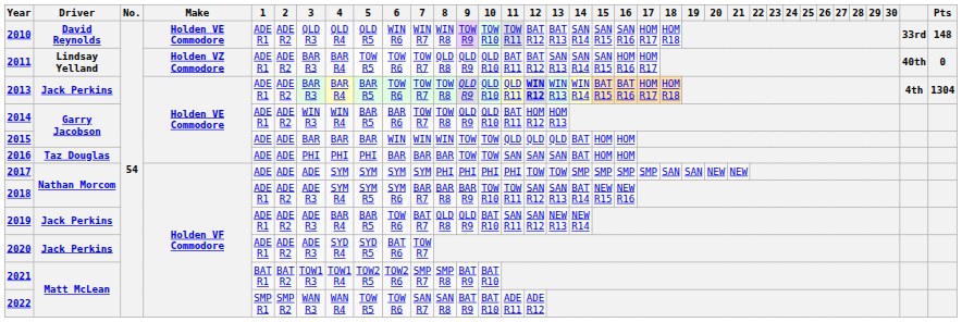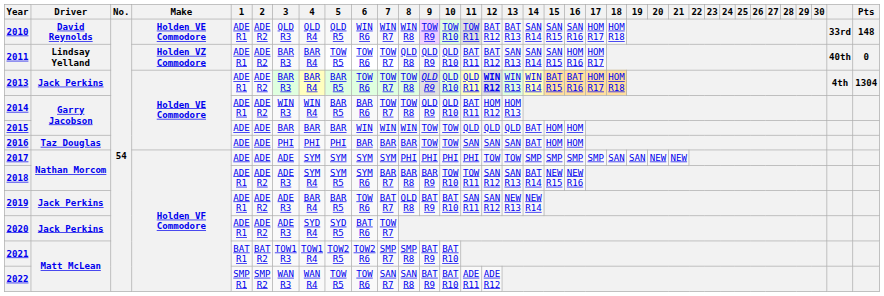 <table class="wikitable mw-collapsible mw-collapsed" style="text-align:center; ">
 <tr>
 <th>Year</th>
 <th>Driver</th>
 <th>No.</th>
 <th>Make</th>
 <th>1</th>
 <th>2</th>
 <th>3</th>
 <th>4</th>
 <th>5</th>
 <th>6</th>
 <th>7</th>
 <th>8</th>
 <th>9</th>
 <th>10</th>
 <th>11</th>
 <th>12</th>
 <th>13</th>
 <th>14</th>
 <th>15</th>
 <th>16</th>
 <th>17</th>
 <th>18</th>
 <th>19</th>
 <th>20</th>
 <th>21</th>
 <th>22</th>
 <th>23</th>
 <th>24</th>
 <th>25</th>
 <th>26</th>
 <th>27</th>
 <th>28</th>
 <th>29</th>
 <th>30</th>
 <th></th>
 <th>Pts</th>
 </tr>
 <tr>
 <th><a href='#'>2010</a></th>
 <th><a href='#'>David Reynolds</a></th>
 <th rowspan=15>54</th>
 <th><a href='#'>Holden VE Commodore</a></th>
 <td><a href='#'>ADE <br>R1</a></td>
 <td><a href='#'>ADE <br>R2</a></td>
 <td><a href='#'>QLD <br>R3</a></td>
 <td><a href='#'>QLD <br>R4</a></td>
 <td><a href='#'>QLD <br>R5</a></td>
 <td><a href='#'>WIN <br>R6</a></td>
 <td><a href='#'>WIN <br>R7</a></td>
 <td><a href='#'>WIN <br>R8</a></td>
 <td style="background: #efcfff"><a href='#'>TOW <br>R9</a><br></td>
 <td style="background: #dfffdf"><a href='#'>TOW <br>R10</a><br></td>
 <td style="background: #dfdfdf"><a href='#'>TOW <br>R11</a><br></td>
 <td><a href='#'>BAT <br>R12</a></td>
 <td><a href='#'>BAT <br>R13</a></td>
 <td><a href='#'>SAN <br>R14</a></td>
 <td><a href='#'>SAN <br>R15</a></td>
 <td><a href='#'>SAN <br>R16</a></td>
 <td><a href='#'>HOM <br>R17</a></td>
 <td><a href='#'>HOM <br>R18</a></td>
 <th colspan=12></th>
 <th>33rd</th>
 <th>148</th>
 </tr>
 <tr>
 <th><a href='#'>2011</a></th>
 <th>Lindsay Yelland</th>
 <th><a href='#'>Holden VZ Commodore</a></th>
 <td><a href='#'>ADE <br>R1</a></td>
 <td><a href='#'>ADE <br>R2</a></td>
 <td><a href='#'>BAR <br>R3</a></td>
 <td><a href='#'>BAR <br>R4</a></td>
 <td style="background: #ffffff"><a href='#'>TOW <br>R5</a><br></td>
 <td style="background: #ffffff"><a href='#'>TOW <br>R6</a><br></td>
 <td style="background: #ffffff"><a href='#'>TOW <br>R7</a><br></td>
 <td><a href='#'>QLD <br>R8</a></td>
 <td><a href='#'>QLD <br>R9</a></td>
 <td><a href='#'>QLD <br>R10</a></td>
 <td><a href='#'>BAT <br>R11</a></td>
 <td><a href='#'>BAT <br>R12</a></td>
 <td><a href='#'>SAN <br>R13</a></td>
 <td><a href='#'>SAN <br>R14</a></td>
 <td><a href='#'>SAN <br>R15</a></td>
 <td><a href='#'>HOM <br>R16</a></td>
 <td><a href='#'>HOM <br>R17</a></td>
 <th colspan=13></th>
 <th>40th</th>
 <th>0</th>
 </tr>
 <tr>
 <th><a href='#'>2013</a></th>
 <th><a href='#'>Jack Perkins</a></th>
 <th rowspan=4><a href='#'>Holden VE Commodore</a></th>
 <td><a href='#'>ADE<br>R1</a></td>
 <td><a href='#'>ADE<br>R2</a></td>
 <td style="background: #dfffdf"><a href='#'>BAR<br>R3</a><br></td>
 <td style="background: #ffffbf"><a href='#'>BAR<br>R4</a><br></td>
 <td style="background: #dfffdf"><a href='#'>BAR<br>R5</a><br></td>
 <td style="background: #dfffdf"><a href='#'>TOW<br>R6</a><br></td>
 <td style="background: #dfffdf"><a href='#'>TOW<br>R7</a><br></td>
 <td style="background: #dfffdf"><a href='#'>TOW<br>R8</a><br></td>
 <td style="background: #dfdfdf"><em><a href='#'>QLD<br>R9</a><br></em></td>
 <td style="background: #dfffdf"><a href='#'>QLD<br>R10</a><br></td>
 <td style="background: #ffffbf"><a href='#'>QLD<br>R11</a><br></td>
 <td style="background: #dfdfdf"><strong><a href='#'>WIN<br>R12</a><br></strong></td>
 <td style="background: #dfffdf"><a href='#'>WIN<br>R13</a><br></td>
 <td style="background: #ffffbf"><a href='#'>WIN<br>R14</a><br></td>
 <td style="background: #ffdf9f"><a href='#'>BAT<br>R15</a><br></td>
 <td style="background: #ffdf9f"><a href='#'>BAT<br>R16</a><br></td>
 <td style="background: #ffdf9f"><a href='#'>HOM<br>R17</a><br></td>
 <td style="background: #ffdf9f"><a href='#'>HOM<br>R18</a><br></td>
 <th colspan=12></th>
 <th>4th</th>
 <th>1304</th>
 </tr>
 <tr>
 <th><a href='#'>2014</a></th>
 <th rowspan=2><a href='#'>Garry Jacobson</a></th>
 <td><a href='#'>ADE <br>R1</a></td>
 <td><a href='#'>ADE <br>R2</a></td>
 <td><a href='#'>WIN <br>R3</a></td>
 <td><a href='#'>WIN <br>R4</a></td>
 <td><a href='#'>BAR <br>R5</a></td>
 <td><a href='#'>BAR <br>R6</a></td>
 <td><a href='#'>TOW <br>R7</a></td>
 <td><a href='#'>TOW <br>R8</a></td>
 <td><a href='#'>QLD <br>R9</a></td>
 <td><a href='#'>QLD <br>R10</a></td>
 <td><a href='#'>BAT <br>R11</a></td>
 <td><a href='#'>HOM <br>R12</a></td>
 <td><a href='#'>HOM <br>R13</a></td>
 <th colspan=17></th>
 <th></th>
 <th></th>
 </tr>
 <tr>
 <th><a href='#'>2015</a></th>
 <td><a href='#'>ADE</a></td>
 <td><a href='#'>ADE</a></td>
 <td><a href='#'>BAR</a></td>
 <td><a href='#'>BAR</a></td>
 <td><a href='#'>BAR</a></td>
 <td><a href='#'>WIN</a></td>
 <td><a href='#'>WIN</a></td>
 <td><a href='#'>WIN</a></td>
 <td><a href='#'>TOW</a></td>
 <td><a href='#'>TOW</a></td>
 <td><a href='#'>QLD</a></td>
 <td><a href='#'>QLD</a></td>
 <td><a href='#'>QLD</a></td>
 <td><a href='#'>BAT</a></td>
 <td><a href='#'>HOM</a></td>
 <td><a href='#'>HOM</a></td>
 <th colspan=14></th>
 <th></th>
 <th></th>
 </tr>
 <tr>
 <th><a href='#'>2016</a></th>
 <th><a href='#'>Taz Douglas</a></th>
 <td><a href='#'>ADE</a></td>
 <td><a href='#'>ADE</a></td>
 <td><a href='#'>PHI</a></td>
 <td><a href='#'>PHI</a></td>
 <td><a href='#'>PHI</a></td>
 <td><a href='#'>BAR</a></td>
 <td><a href='#'>BAR</a></td>
 <td><a href='#'>BAR</a></td>
 <td><a href='#'>TOW</a></td>
 <td><a href='#'>TOW</a></td>
 <td><a href='#'>SAN</a></td>
 <td><a href='#'>SAN</a></td>
 <td><a href='#'>SAN</a></td>
 <td><a href='#'>BAT</a></td>
 <td><a href='#'>HOM</a></td>
 <td><a href='#'>HOM</a></td>
 <th colspan=14></th>
 <th></th>
 <th></th>
 </tr>
 <tr>
 <th><a href='#'>2017</a></th>
 <th rowspan=2><a href='#'>Nathan Morcom</a></th>
 <th rowspan=7><a href='#'>Holden VF Commodore</a></th>
 <td><a href='#'>ADE</a></td>
 <td><a href='#'>ADE</a></td>
 <td><a href='#'>ADE</a></td>
 <td><a href='#'>SYM</a></td>
 <td><a href='#'>SYM</a></td>
 <td><a href='#'>SYM</a></td>
 <td><a href='#'>SYM</a></td>
 <td><a href='#'>PHI</a></td>
 <td><a href='#'>PHI</a></td>
 <td><a href='#'>PHI</a></td>
 <td><a href='#'>PHI</a></td>
 <td><a href='#'>TOW</a></td>
 <td><a href='#'>TOW</a></td>
 <td><a href='#'>SMP</a></td>
 <td><a href='#'>SMP</a></td>
 <td><a href='#'>SMP</a></td>
 <td><a href='#'>SMP</a></td>
 <td><a href='#'>SAN</a></td>
 <td><a href='#'>SAN</a></td>
 <td><a href='#'>NEW</a></td>
 <td><a href='#'>NEW</a></td>
 <th colspan=9></th>
 <th></th>
 <th></th>
 </tr>
 <tr>
 <th><a href='#'>2018</a></th>
 <td><a href='#'>ADE <br>R1</a></td>
 <td><a href='#'>ADE <br>R2</a></td>
 <td><a href='#'>ADE <br>R3</a></td>
 <td><a href='#'>SYM <br>R4</a></td>
 <td><a href='#'>SYM <br>R5</a></td>
 <td><a href='#'>SYM <br>R6</a></td>
 <td><a href='#'>BAR <br>R7</a></td>
 <td><a href='#'>BAR <br>R8</a></td>
 <td><a href='#'>BAR <br>R9</a></td>
 <td><a href='#'>TOW <br>R10</a></td>
 <td><a href='#'>TOW <br>R11</a></td>
 <td><a href='#'>SAN <br>R12</a></td>
 <td><a href='#'>SAN <br>R13</a></td>
 <td><a href='#'>BAT <br>R14</a></td>
 <td><a href='#'>NEW <br>R15</a></td>
 <td><a href='#'>NEW <br>R16</a></td>
 <th colspan=14></th>
 <th></th>
 <th></th>
 </tr>
 <tr>
 <th><a href='#'>2019</a></th>
 <th><a href='#'>Jack Perkins</a></th>
 <td><a href='#'>ADE <br>R1</a></td>
 <td><a href='#'>ADE <br>R2</a></td>
 <td><a href='#'>ADE <br>R3</a></td>
 <td><a href='#'>BAR<br>R4</a></td>
 <td><a href='#'>BAR<br>R5</a></td>
 <td><a href='#'>TOW<br>R6</a></td>
 <td><a href='#'>BAT<br>R7</a></td>
 <td><a href='#'>QLD <br>R8</a></td>
-<td><a href='#'>QLD <br>R9</a></td>
+<td><a href='#'>BAT<br>R9</a></td>
 <td><a href='#'>BAT<br>R10</a></td>
 <td><a href='#'>SAN<br>R11</a></td>
 <td><a href='#'>SAN<br>R12</a></td>
 <td><a href='#'>NEW<br>R13</a></td>
 <td><a href='#'>NEW<br>R14</a></td>
 <th colspan=16></th>
 <th></th>
 <th></th>
 </tr>
 <tr>
 <th><a href='#'>2020</a></th>
 <th><a href='#'>Jack Perkins</a></th>
 <td><a href='#'>ADE<br>R1</a></td>
 <td><a href='#'>ADE<br>R2</a></td>
 <td><a href='#'>ADE<br>R3</a></td>
 <td><a href='#'>SYD<br>R4</a></td>
 <td><a href='#'>SYD<br>R5</a></td>
 <td><a href='#'>BAT<br>R6</a></td>
 <td><a href='#'>TOW<br>R7</a></td>
 <th colspan=23></th>
 <th></th>
 <th></th>
 </tr>
 <tr>
 <th><a href='#'>2021</a></th>
 <th rowspan=2><a href='#'>Matt McLean</a></th>
 <td><a href='#'>BAT<br>R1</a></td>
 <td><a href='#'>BAT<br>R2</a></td>
 <td><a href='#'>TOW1<br>R3</a></td>
 <td><a href='#'>TOW1<br>R4</a></td>
 <td><a href='#'>TOW2<br>R5</a></td>
 <td><a href='#'>TOW2<br>R6</a></td>
 <td><a href='#'>SMP<br>R7</a></td>
 <td><a href='#'>SMP<br>R8</a></td>
 <td><a href='#'>BAT<br>R9</a></td>
 <td><a href='#'>BAT<br>R10</a></td>
 <th colspan=20></th>
 <th></th>
 <th></th>
 </tr>
 <tr>
 <th><a href='#'>2022</a></th>
 <td><a href='#'>SMP<br>R1</a></td>
 <td><a href='#'>SMP<br>R2</a></td>
 <td><a href='#'>WAN<br>R3</a></td>
 <td><a href='#'>WAN<br>R4</a></td>
 <td><a href='#'>TOW<br>R5</a></td>
 <td><a href='#'>TOW<br>R6</a></td>
 <td><a href='#'>SAN<br>R7</a></td>
 <td><a href='#'>SAN<br>R8</a></td>
 <td><a href='#'>BAT<br>R9</a></td>
 <td><a href='#'>BAT<br>R10</a></td>
 <td><a href='#'>ADE<br>R11</a></td>
 <td><a href='#'>ADE<br>R12</a></td>
 <th colspan=18></th>
 <th></th>
 <th></th>
 </tr>
 </table>
